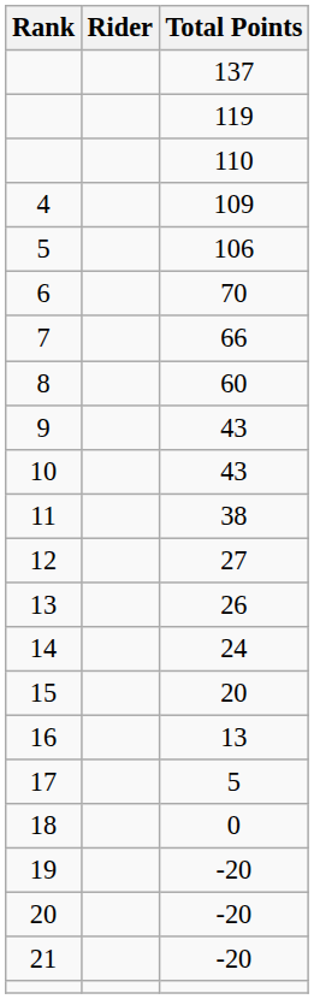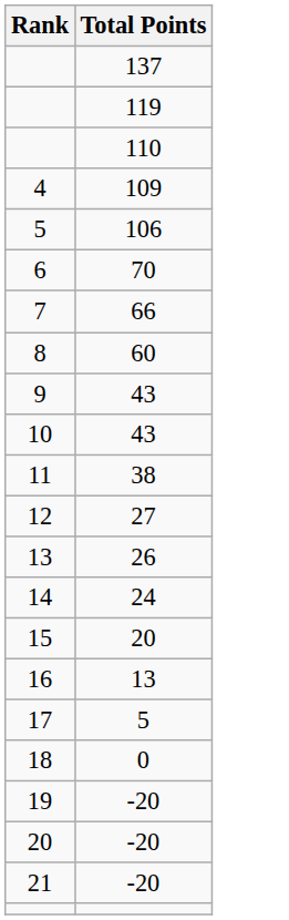 <table class="wikitable" style="font-size:95%" style="width:25em;">
 <tr>
 <th>Rank</th>
-<th>Rider</th>
 <th>Total Points</th>
 </tr>
 <tr>
 <td align=center></td>
-<td></td>
 <td align=center>137</td>
 </tr>
 <tr>
 <td align=center></td>
-<td></td>
 <td align=center>119</td>
 </tr>
 <tr>
 <td align=center></td>
-<td></td>
 <td align=center>110</td>
 </tr>
 <tr>
 <td align=center>4</td>
-<td></td>
 <td align=center>109</td>
 </tr>
 <tr>
 <td align=center>5</td>
-<td></td>
 <td align=center>106</td>
 </tr>
 <tr>
 <td align=center>6</td>
-<td></td>
 <td align=center>70</td>
 </tr>
 <tr>
 <td align=center>7</td>
-<td></td>
 <td align=center>66</td>
 </tr>
 <tr>
 <td align=center>8</td>
-<td></td>
 <td align=center>60</td>
 </tr>
 <tr>
 <td align=center>9</td>
-<td></td>
 <td align=center>43</td>
 </tr>
 <tr>
 <td align=center>10</td>
-<td></td>
 <td align=center>43</td>
 </tr>
 <tr>
 <td align=center>11</td>
-<td></td>
 <td align=center>38</td>
 </tr>
 <tr>
 <td align=center>12</td>
-<td></td>
 <td align=center>27</td>
 </tr>
 <tr>
 <td align=center>13</td>
-<td></td>
 <td align=center>26</td>
 </tr>
 <tr>
 <td align=center>14</td>
-<td></td>
 <td align=center>24</td>
 </tr>
 <tr>
 <td align=center>15</td>
-<td></td>
 <td align=center>20</td>
 </tr>
 <tr>
 <td align=center>16</td>
-<td></td>
 <td align=center>13</td>
 </tr>
 <tr>
 <td align=center>17</td>
-<td></td>
 <td align=center>5</td>
 </tr>
 <tr>
 <td align=center>18</td>
-<td></td>
 <td align=center>0</td>
 </tr>
 <tr>
 <td align=center>19</td>
-<td></td>
 <td align=center>-20</td>
 </tr>
 <tr>
 <td align=center>20</td>
-<td></td>
 <td align=center>-20</td>
 </tr>
 <tr>
 <td align=center>21</td>
-<td></td>
 <td align=center>-20</td>
 </tr>
 <tr>
 <td align=center></td>
-<td></td>
 <td align=center></td>
 </tr>
 </table>
